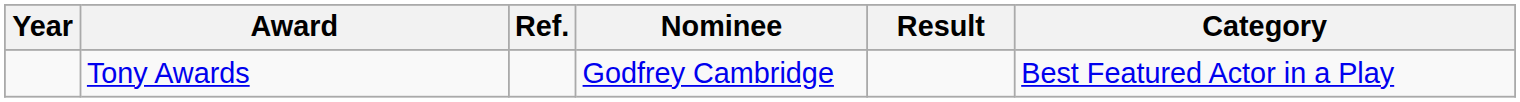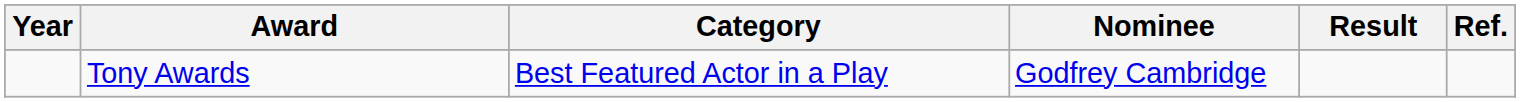 <table class="wikitable" width="95%">
 <tr>
 <th width="5%">Year</th>
 <th width="30%">Award</th>
-<th class=unsortable>Ref.</th>
+<th width="35%">Category</th>
 <th width="20%">Nominee</th>
 <th width="10%">Result</th>
-<th width="35%">Category</th>
+<th class=unsortable>Ref.</th>
 </tr>
 <tr>
 <td rowspan=1></td>
 <td><a href='#'>Tony Awards</a></td>
-<td></td>
+<td><a href='#'>Best Featured Actor in a Play</a></td>
 <td><a href='#'>Godfrey Cambridge</a></td>
 <td></td>
-<td><a href='#'>Best Featured Actor in a Play</a></td>
+<td></td>
 </tr>
 </table>
